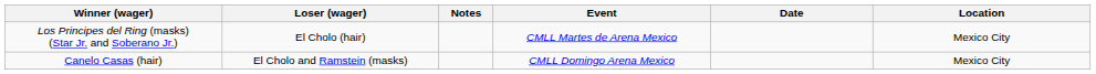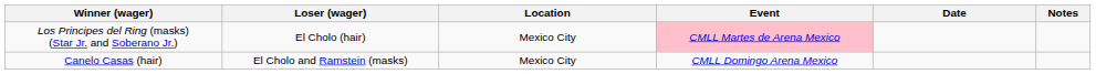 <table class="wikitable sortable" width=100%  style="text-align: center">
 <tr>
 <th width=20% scope="col">Winner (wager)</th>
 <th width=20% scope="col">Loser (wager)</th>
-<th class="unsortable" width=5% scope="col">Notes</th>
+<th width=20% scope="col">Location</th>
 <th width=20% scope="col">Event</th>
 <th width=15% scope="col">Date</th>
-<th width=20% scope="col">Location</th>
+<th class="unsortable" width=5% scope="col">Notes</th>
 </tr>
 <tr>
 <td><em>Los Principes del Ring</em> (masks)<br>(<a href='#'>Star Jr.</a> and <a href='#'>Soberano Jr.</a>)</td>
 <td>El Cholo (hair)</td>
+<td>Mexico City</td>
+<td style="background: pink;"><em><a href='#'>CMLL Martes de Arena Mexico</a></em></td>
 <td></td>
-<td><em><a href='#'>CMLL Martes de Arena Mexico</a></em></td>
 <td></td>
-<td>Mexico City</td>
 </tr>
 <tr>
 <td><a href='#'>Canelo Casas</a> (hair)</td>
 <td>El Cholo and <a href='#'>Ramstein</a> (masks)</td>
-<td> </td>
+<td>Mexico City</td>
 <td><em><a href='#'>CMLL Domingo Arena Mexico</a></em></td>
 <td></td>
-<td>Mexico City</td>
+<td> </td>
 </tr>
 </table>
